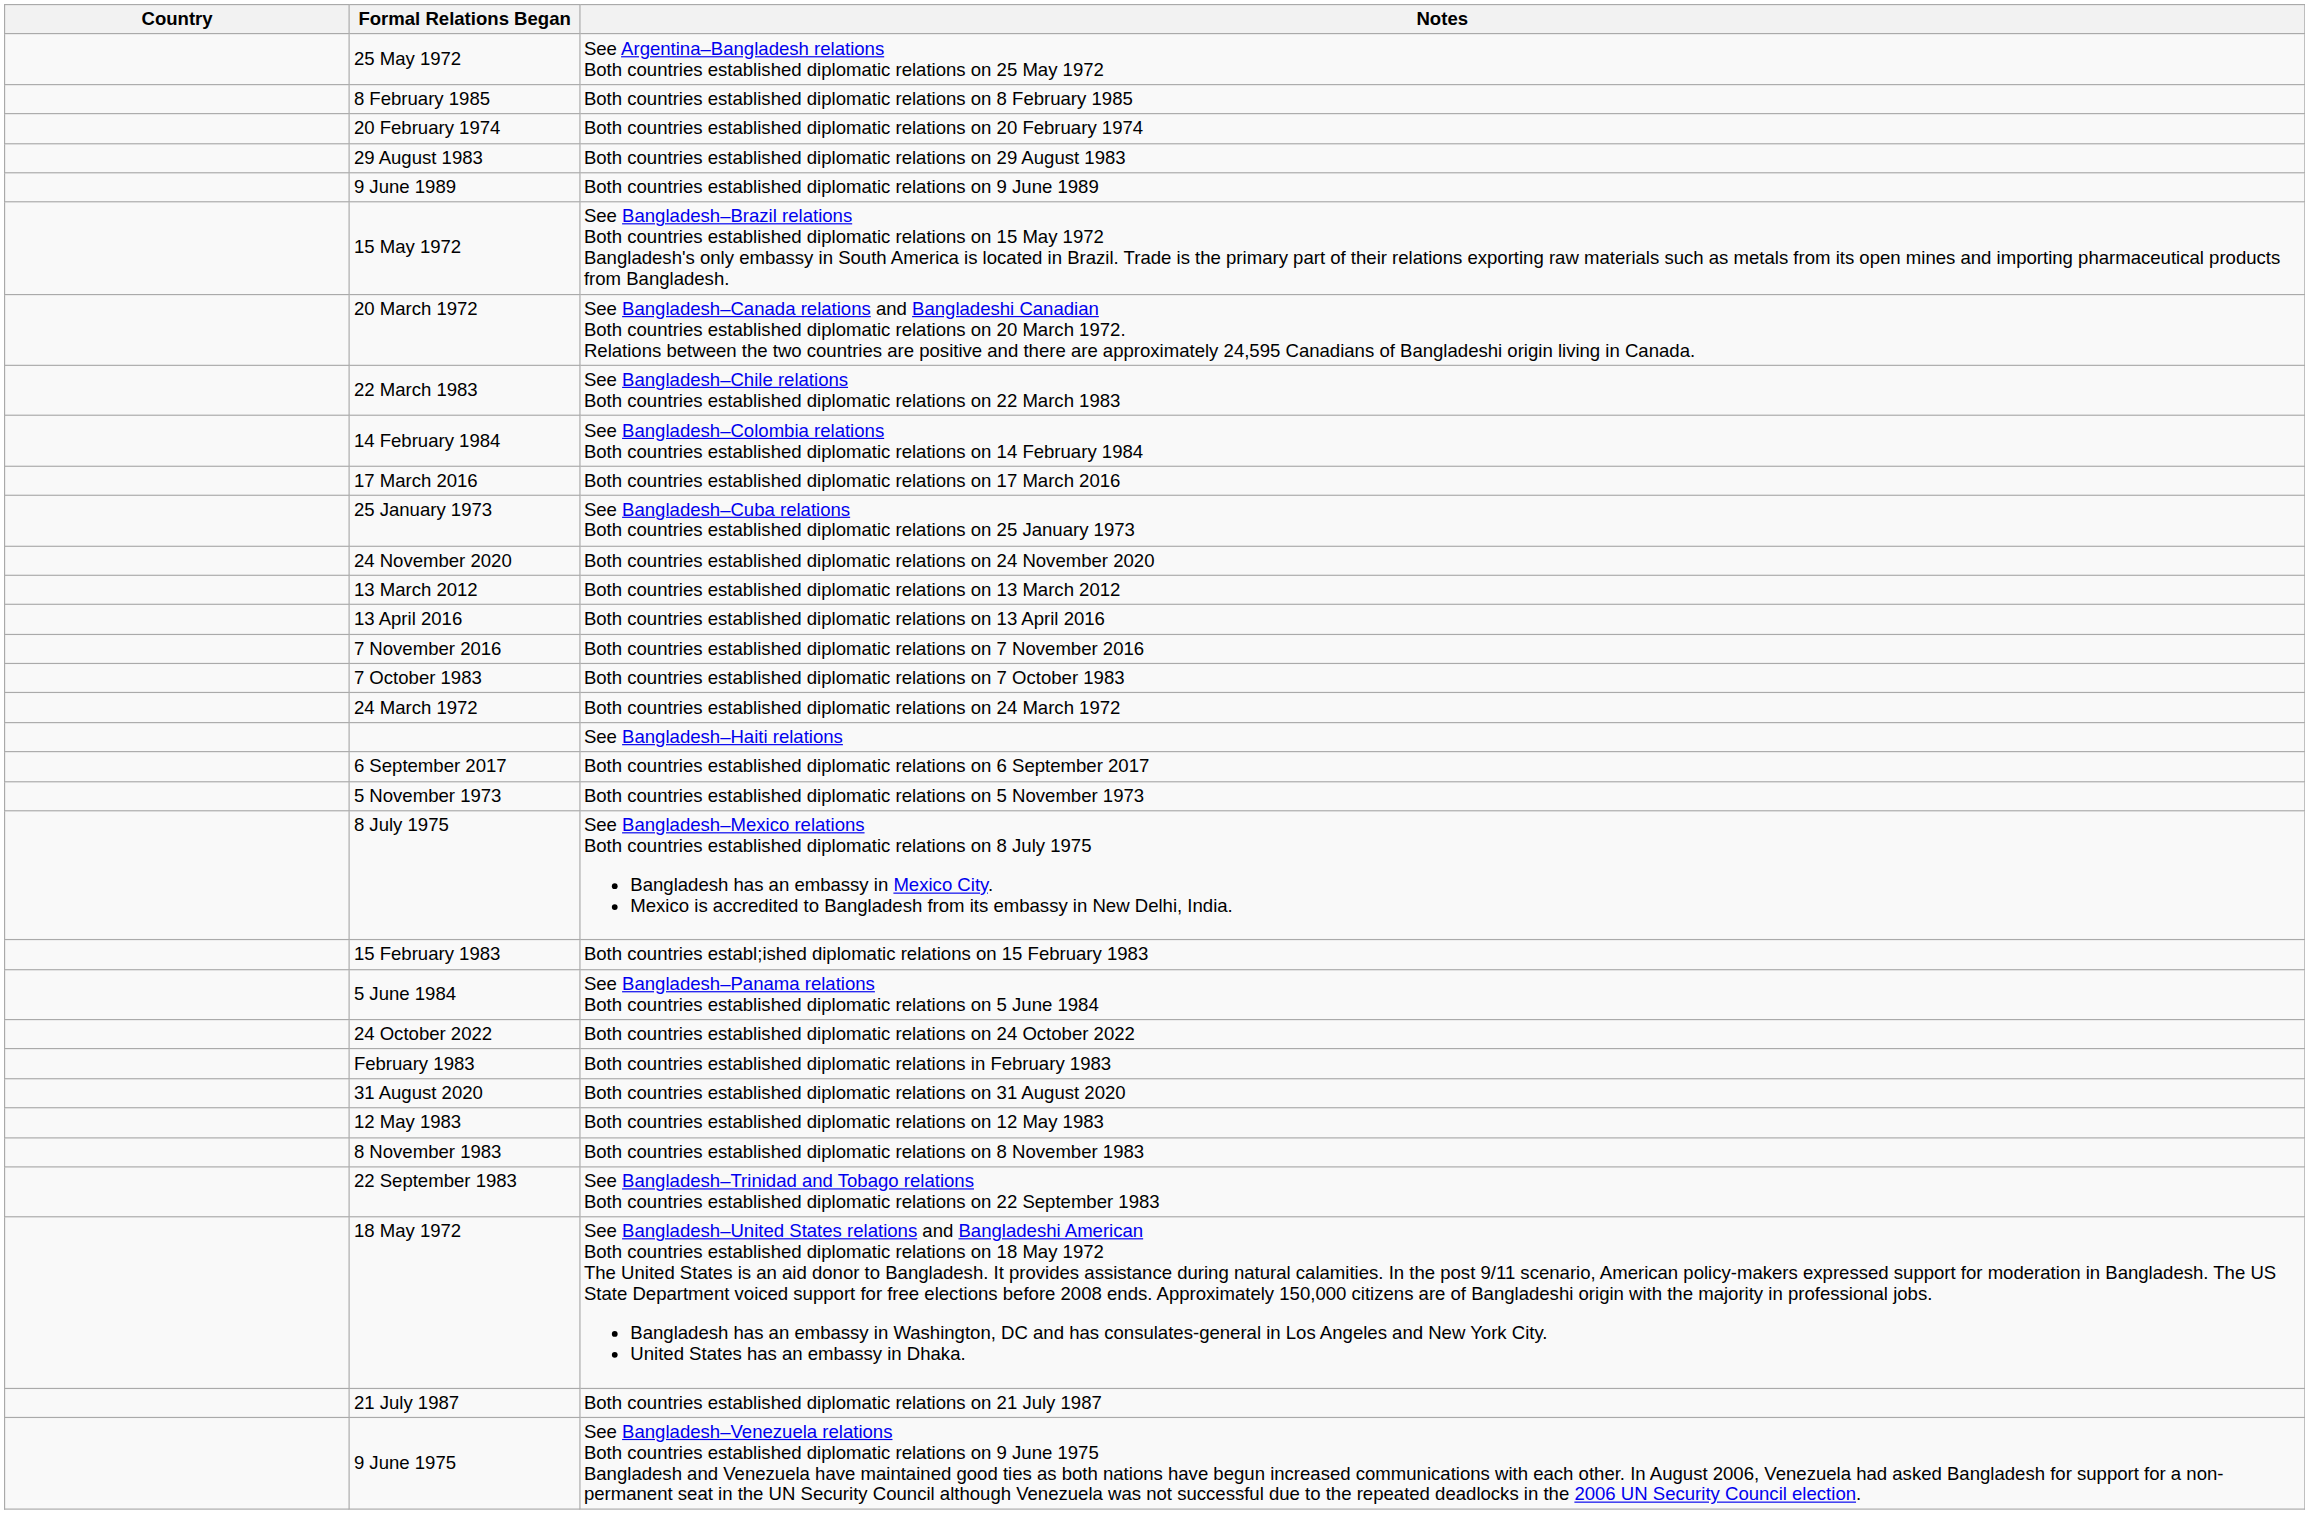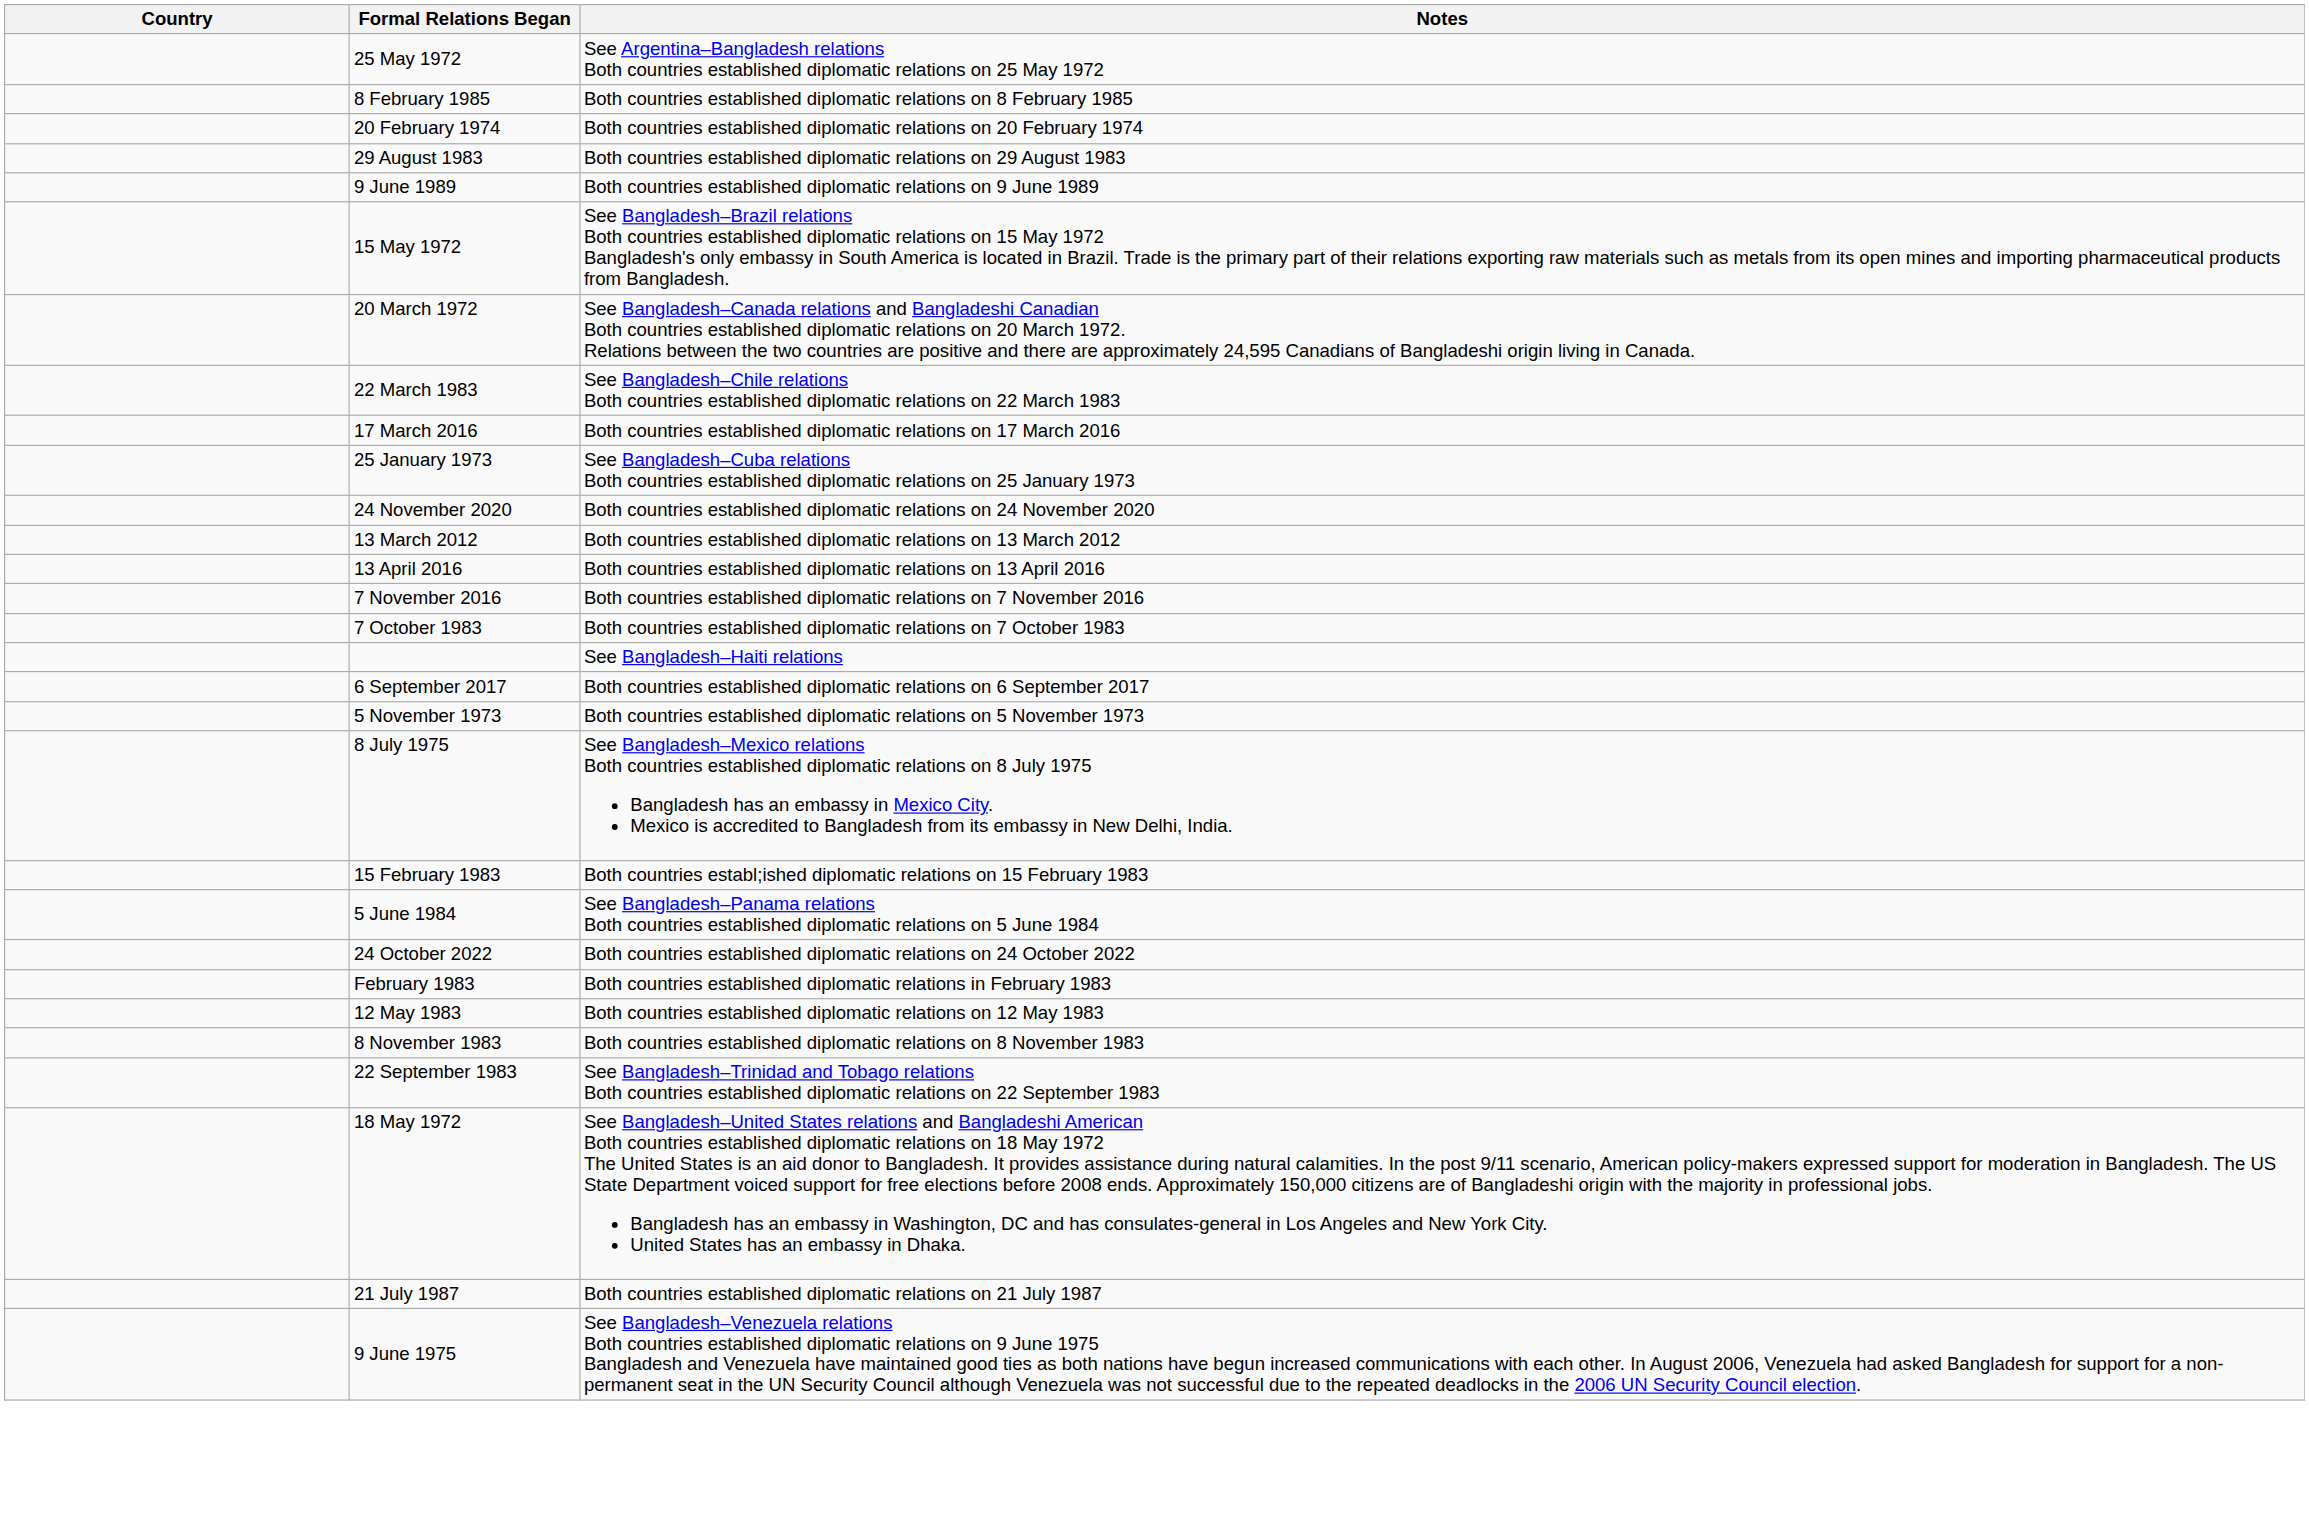 <table class="wikitable sortable" style="width:100%; margin:auto;">
 <tr>
 <th style="width:15%;">Country</th>
 <th style="width:10%;">Formal Relations Began</th>
 <th>Notes</th>
 </tr>
 <tr>
 <td></td>
 <td>25 May 1972</td>
 <td>See <a href='#'>Argentina–Bangladesh relations</a><br>Both countries established diplomatic relations on 25 May 1972</td>
 </tr>
 <tr>
 <td></td>
 <td>8 February 1985</td>
 <td>Both countries established diplomatic relations on 8 February 1985</td>
 </tr>
 <tr>
 <td></td>
 <td>20 February 1974</td>
 <td>Both countries established diplomatic relations on 20 February 1974</td>
 </tr>
 <tr>
 <td></td>
 <td>29 August 1983</td>
 <td>Both countries established diplomatic relations on 29 August 1983</td>
 </tr>
 <tr>
 <td></td>
 <td>9 June 1989</td>
 <td>Both countries established diplomatic relations on 9 June 1989</td>
 </tr>
 <tr>
 <td></td>
 <td>15 May 1972</td>
 <td>See <a href='#'>Bangladesh–Brazil relations</a><br>Both countries established diplomatic relations on 15 May 1972<br>Bangladesh's only embassy in South America is located in Brazil. Trade is the primary part of their relations exporting raw materials such as metals from its open mines and importing pharmaceutical products from Bangladesh.</td>
 </tr>
 <tr valign="top">
 <td></td>
 <td>20 March 1972</td>
 <td>See <a href='#'>Bangladesh–Canada relations</a> and <a href='#'>Bangladeshi Canadian</a><br>Both countries established diplomatic relations on 20 March 1972.<br>Relations between the two countries are positive and there are approximately 24,595 Canadians of Bangladeshi origin living in Canada.</td>
 </tr>
 <tr>
 <td></td>
 <td>22 March 1983</td>
 <td>See <a href='#'>Bangladesh–Chile relations</a><br>Both countries established diplomatic relations on 22 March 1983</td>
 </tr>
 <tr>
 <td></td>
-<td>14 February 1984</td>
-<td>See <a href='#'>Bangladesh–Colombia relations</a><br>Both countries established diplomatic relations on 14 February 1984</td>
-</tr>
-<tr>
-<td></td>
 <td>17 March 2016</td>
 <td>Both countries established diplomatic relations on 17 March 2016</td>
 </tr>
 <tr valign="top">
 <td></td>
 <td>25 January 1973</td>
 <td>See <a href='#'>Bangladesh–Cuba relations</a><br>Both countries established diplomatic relations on 25 January 1973</td>
 </tr>
 <tr>
 <td></td>
 <td>24 November 2020</td>
 <td>Both countries established diplomatic relations on 24 November 2020</td>
 </tr>
 <tr>
 <td></td>
 <td>13 March 2012</td>
 <td>Both countries established diplomatic relations on 13 March 2012</td>
 </tr>
 <tr>
 <td></td>
 <td>13 April 2016</td>
 <td>Both countries established diplomatic relations on 13 April 2016</td>
 </tr>
 <tr>
 <td></td>
 <td>7 November 2016</td>
 <td>Both countries established diplomatic relations on 7 November 2016</td>
 </tr>
 <tr>
 <td></td>
 <td>7 October 1983</td>
 <td>Both countries established diplomatic relations on 7 October 1983</td>
-</tr>
-<tr>
-<td></td>
-<td>24 March 1972</td>
-<td>Both countries established diplomatic relations on 24 March 1972</td>
 </tr>
 <tr valign="top">
 <td></td>
 <td></td>
 <td>See <a href='#'>Bangladesh–Haiti relations</a></td>
 </tr>
 <tr>
 <td></td>
 <td>6 September 2017</td>
 <td>Both countries established diplomatic relations on 6 September 2017</td>
 </tr>
 <tr>
 <td></td>
 <td>5 November 1973</td>
 <td>Both countries established diplomatic relations on 5 November 1973</td>
 </tr>
 <tr valign="top">
 <td></td>
 <td>8 July 1975</td>
 <td>See <a href='#'>Bangladesh–Mexico relations</a><br>Both countries established diplomatic relations on 8 July 1975<ul><li>Bangladesh has an embassy in <a href='#'>Mexico City</a>.</li><li>Mexico is accredited to Bangladesh from its embassy in New Delhi, India.</li></ul></td>
 </tr>
 <tr>
 <td></td>
 <td>15 February 1983</td>
 <td>Both countries establ;ished diplomatic relations on 15 February 1983</td>
 </tr>
 <tr>
 <td></td>
 <td>5 June 1984</td>
 <td>See <a href='#'>Bangladesh–Panama relations</a><br>Both countries established diplomatic relations on 5 June 1984</td>
 </tr>
 <tr>
 <td></td>
 <td>24 October 2022</td>
 <td>Both countries established diplomatic relations on 24 October 2022</td>
 </tr>
 <tr>
 <td></td>
 <td>February 1983</td>
 <td>Both countries established diplomatic relations in February 1983</td>
 </tr>
 <tr>
 <td></td>
-<td>31 August 2020</td>
-<td>Both countries established diplomatic relations on 31 August 2020</td>
-</tr>
-<tr>
-<td></td>
 <td>12 May 1983</td>
 <td>Both countries established diplomatic relations on 12 May 1983</td>
 </tr>
 <tr>
 <td></td>
 <td>8 November 1983</td>
 <td>Both countries established diplomatic relations on 8 November 1983</td>
 </tr>
 <tr valign="top">
 <td></td>
 <td>22 September 1983</td>
 <td>See <a href='#'>Bangladesh–Trinidad and Tobago relations</a><br>Both countries established diplomatic relations on 22 September 1983</td>
 </tr>
 <tr valign="top">
 <td></td>
 <td>18 May 1972</td>
 <td>See <a href='#'>Bangladesh–United States relations</a> and <a href='#'>Bangladeshi American</a><br>Both countries established diplomatic relations on 18 May 1972<br>The United States is an aid donor to Bangladesh. It provides assistance during natural calamities. In the post 9/11 scenario, American policy-makers expressed support for moderation in Bangladesh. The US State Department voiced support for free elections before 2008 ends. Approximately 150,000 citizens are of Bangladeshi origin with the majority in professional jobs.<ul><li>Bangladesh has an embassy in Washington, DC and has consulates-general in Los Angeles and New York City.</li><li>United States has an embassy in Dhaka.</li></ul></td>
 </tr>
 <tr>
 <td></td>
 <td>21 July 1987</td>
 <td>Both countries established diplomatic relations on 21 July 1987</td>
 </tr>
 <tr>
 <td></td>
 <td>9 June 1975</td>
 <td>See <a href='#'>Bangladesh–Venezuela relations</a><br>Both countries established diplomatic relations on 9 June 1975<br>Bangladesh and Venezuela have maintained good ties as both nations have begun increased communications with each other. In August 2006, Venezuela had asked Bangladesh for support for a non-permanent seat in the UN Security Council although Venezuela was not successful due to the repeated deadlocks in the <a href='#'>2006 UN Security Council election</a>.</td>
 </tr>
 </table>
